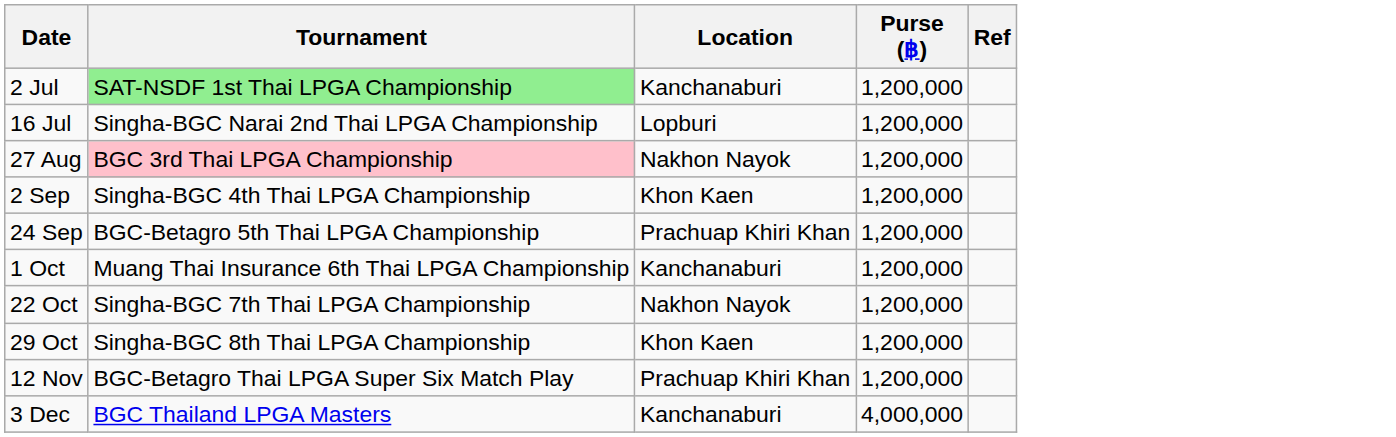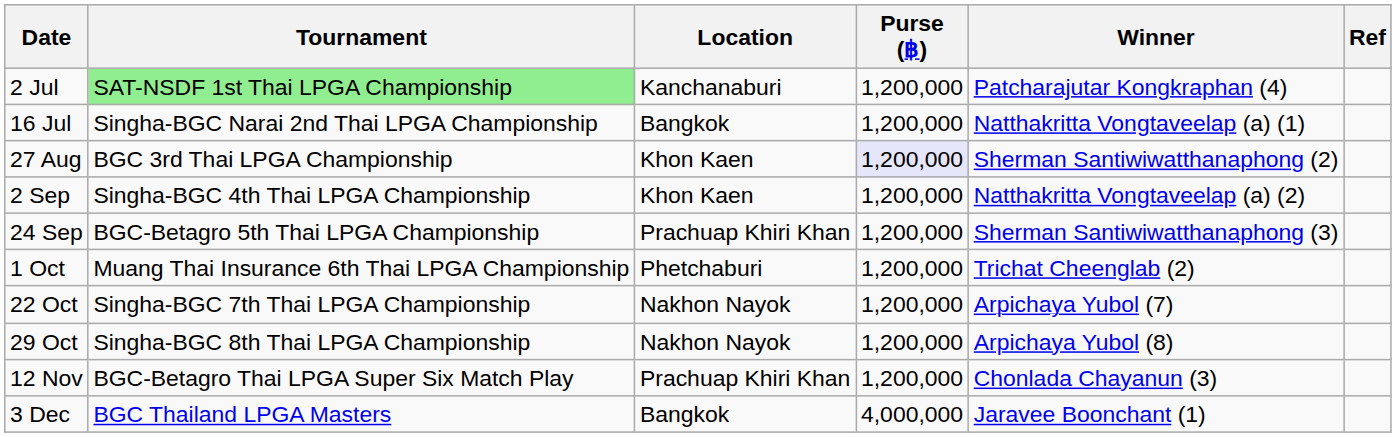 <table class="wikitable" style="font-size:95%;">
 <tr>
 <th>Date</th>
 <th>Tournament</th>
 <th>Location</th>
 <th>Purse<br>(<a href='#'>฿</a>)</th>
+<th>Winner</th>
 <th>Ref</th>
 </tr>
 <tr>
 <td>2 Jul</td>
 <td style="background: lightgreen;">SAT-NSDF 1st Thai LPGA Championship</td>
 <td>Kanchanaburi</td>
 <td>1,200,000</td>
+<td> <a href='#'>Patcharajutar Kongkraphan</a> (4)</td>
 <td></td>
 </tr>
 <tr>
 <td>16 Jul</td>
 <td>Singha-BGC Narai 2nd Thai LPGA Championship</td>
-<td>Lopburi</td>
+<td>Bangkok</td>
 <td>1,200,000</td>
+<td> <a href='#'>Natthakritta Vongtaveelap</a> (a) (1)</td>
 <td></td>
 </tr>
 <tr>
 <td>27 Aug</td>
-<td style="background: pink;">BGC 3rd Thai LPGA Championship</td>
-<td>Nakhon Nayok</td>
-<td>1,200,000</td>
+<td>BGC 3rd Thai LPGA Championship</td>
+<td>Khon Kaen</td>
+<td style="background: lavender;">1,200,000</td>
+<td> <a href='#'>Sherman Santiwiwatthanaphong</a> (2)</td>
 <td></td>
 </tr>
 <tr>
 <td>2 Sep</td>
 <td>Singha-BGC 4th Thai LPGA Championship</td>
 <td>Khon Kaen</td>
 <td>1,200,000</td>
+<td> <a href='#'>Natthakritta Vongtaveelap</a> (a) (2)</td>
 <td></td>
 </tr>
 <tr>
 <td>24 Sep</td>
 <td>BGC-Betagro 5th Thai LPGA Championship</td>
 <td>Prachuap Khiri Khan</td>
 <td>1,200,000</td>
+<td> <a href='#'>Sherman Santiwiwatthanaphong</a> (3)</td>
 <td></td>
 </tr>
 <tr>
 <td>1 Oct</td>
 <td>Muang Thai Insurance 6th Thai LPGA Championship</td>
-<td>Kanchanaburi</td>
+<td>Phetchaburi</td>
 <td>1,200,000</td>
+<td> <a href='#'>Trichat Cheenglab</a> (2)</td>
 <td></td>
 </tr>
 <tr>
 <td>22 Oct</td>
 <td>Singha-BGC 7th Thai LPGA Championship</td>
 <td>Nakhon Nayok</td>
 <td>1,200,000</td>
+<td> <a href='#'>Arpichaya Yubol</a> (7)</td>
 <td></td>
 </tr>
 <tr>
 <td>29 Oct</td>
 <td>Singha-BGC 8th Thai LPGA Championship</td>
-<td>Khon Kaen</td>
+<td>Nakhon Nayok</td>
 <td>1,200,000</td>
+<td> <a href='#'>Arpichaya Yubol</a> (8)</td>
 <td></td>
 </tr>
 <tr>
 <td>12 Nov</td>
 <td>BGC-Betagro Thai LPGA Super Six Match Play</td>
 <td>Prachuap Khiri Khan</td>
 <td>1,200,000</td>
+<td> <a href='#'>Chonlada Chayanun</a> (3)</td>
 <td></td>
 </tr>
 <tr>
 <td>3 Dec</td>
 <td><a href='#'>BGC Thailand LPGA Masters</a></td>
-<td>Kanchanaburi</td>
+<td>Bangkok</td>
 <td>4,000,000</td>
+<td> <a href='#'>Jaravee Boonchant</a> (1)</td>
 <td></td>
 </tr>
 </table>
